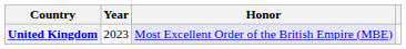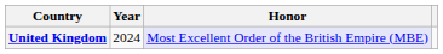 <table class="wikitable plainrowheaders sortable" style="margin-right: 0;">
 <tr>
 <th scope="col">Country</th>
 <th scope="col">Year</th>
 <th scope="col">Honor</th>
 <th scope="col" class="unsortable"></th>
 </tr>
 <tr>
 <th scope="row"><a href='#'>United Kingdom</a></th>
-<td style="text-align:center;">2023</td>
+<td style="text-align:center;">2024</td>
 <td style="background: lavender;"><a href='#'>Most Excellent Order of the British Empire (MBE)</a></td>
 <td style="text-align:center;"></td>
 </tr>
 </table>
